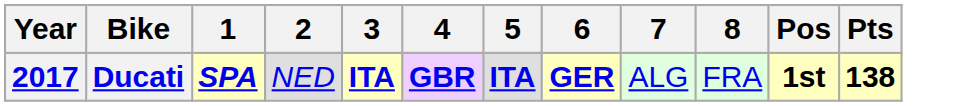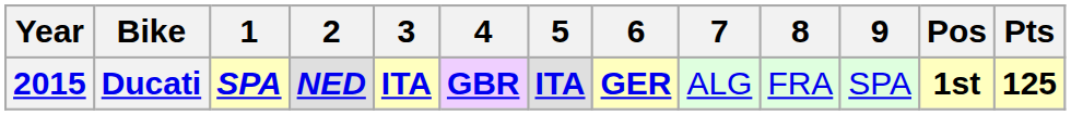 <table class="wikitable" style="text-align:center; font-size:90%;">
 <tr>
 <th>Year</th>
 <th>Bike</th>
 <th>1</th>
 <th>2</th>
 <th>3</th>
 <th>4</th>
 <th>5</th>
 <th>6</th>
 <th>7</th>
 <th>8</th>
+<th>9</th>
 <th>Pos</th>
 <th>Pts</th>
 </tr>
 <tr>
-<th><a href='#'>2017</a></th>
+<th><a href='#'>2015</a></th>
 <th><a href='#'>Ducati</a></th>
 <td style="background:#ffffbf;"><strong><em><a href='#'>SPA</a></em></strong><br></td>
-<td style="background:#dfdfdf;"><em><a href='#'>NED</a></em><br></td>
+<td style="background:#dfdfdf;"><strong><em><a href='#'>NED</a></em><br></strong></td>
 <td style="background:#ffffbf;"><strong><a href='#'>ITA</a></strong><br></td>
 <td style="background:#efcfff;"><strong><a href='#'>GBR</a></strong><br></td>
 <td style="background:#dfdfdf;"><strong><a href='#'>ITA</a></strong><br></td>
 <td style="background:#ffffbf;"><strong><a href='#'>GER</a><br></strong></td>
 <td style="background:#dfffdf;"><a href='#'>ALG</a><br></td>
 <td style="background:#dfffdf;"><a href='#'>FRA</a><br></td>
+<td style="background:#dfffdf;"><a href='#'>SPA</a><br></td>
 <th style="background:#ffffbf;">1st</th>
-<th style="background:#ffffbf;">138</th>
+<th style="background:#ffffbf;">125</th>
 </tr>
 </table>
